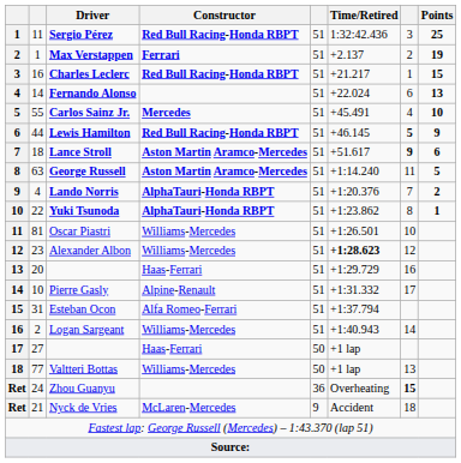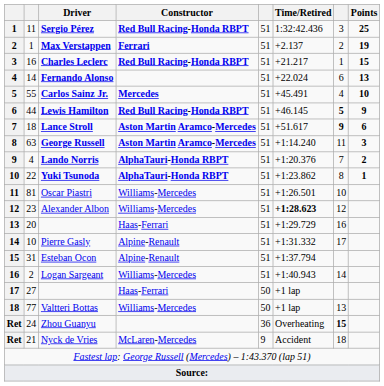 <table class="wikitable sortable" style="font-size: 85%;">
 <tr>
 <th scope="col"></th>
 <th scope="col"></th>
 <th scope="col">Driver</th>
 <th scope="col">Constructor</th>
 <th class="unsortable" scope="col"></th>
 <th class="unsortable" scope="col">Time/Retired</th>
 <th scope="col"></th>
 <th scope="col">Points</th>
 </tr>
 <tr>
 <th>1</th>
 <td align="center">11</td>
 <td data-sort-value="per"><strong> <a href='#'>Sergio Pérez</a></strong></td>
 <td><strong><a href='#'>Red Bull Racing</a>-<a href='#'>Honda RBPT</a></strong></td>
 <td>51</td>
 <td>1:32:42.436</td>
 <td align="center">3</td>
 <td align="center"><strong>25</strong></td>
 </tr>
 <tr>
 <th>2</th>
 <td align="center">1</td>
 <td data-sort-value="ver"><strong> <a href='#'>Max Verstappen</a></strong></td>
 <td><strong><a href='#'>Ferrari</a></strong></td>
 <td>51</td>
 <td>+2.137</td>
 <td align="center">2</td>
 <td align="center"><strong>19</strong></td>
 </tr>
 <tr>
 <th>3</th>
 <td align="center">16</td>
 <td data-sort-value="lec"> <strong><a href='#'>Charles Leclerc</a></strong></td>
 <td><strong><a href='#'>Red Bull Racing</a>-<a href='#'>Honda RBPT</a></strong></td>
 <td>51</td>
 <td>+21.217</td>
 <td align="center">1</td>
 <td align="center"><strong>15</strong></td>
 </tr>
 <tr>
 <th>4</th>
 <td align="center">14</td>
 <td data-sort-value="alo"><strong> <a href='#'>Fernando Alonso</a></strong></td>
 <td><strong></strong></td>
 <td>51</td>
 <td>+22.024</td>
 <td align="center">6</td>
 <td align="center"><strong>13</strong></td>
 </tr>
 <tr>
 <th>5</th>
 <td align="center">55</td>
 <td data-sort-value="sai"> <strong><a href='#'>Carlos Sainz Jr.</a></strong></td>
 <td><strong><a href='#'>Mercedes</a></strong></td>
 <td>51</td>
 <td>+45.491</td>
 <td align="center">4</td>
 <td align="center"><strong>10</strong></td>
 </tr>
 <tr>
 <th>6</th>
 <td align="center">44</td>
 <td data-sort-value="ham"><strong> <a href='#'>Lewis Hamilton</a></strong></td>
 <td><strong><a href='#'>Red Bull Racing</a>-<a href='#'>Honda RBPT</a></strong></td>
 <td>51</td>
 <td>+46.145</td>
 <td align="center"><strong>5</strong></td>
 <td align="center"><strong>9</strong></td>
 </tr>
 <tr>
 <th>7</th>
 <td align="center">18</td>
 <td data-sort-value="str"> <strong><a href='#'>Lance Stroll</a></strong></td>
 <td><strong><a href='#'>Aston Martin</a> <a href='#'>Aramco</a>-<a href='#'>Mercedes</a></strong></td>
 <td>51</td>
 <td>+51.617</td>
 <td align="center"><strong>9</strong></td>
 <td align="center"><strong>6</strong></td>
 </tr>
 <tr>
 <th>8</th>
 <td align="center">63</td>
 <td data-sort-value="rus"> <strong><a href='#'>George Russell</a></strong></td>
 <td><strong><a href='#'>Aston Martin</a> <a href='#'>Aramco</a>-<a href='#'>Mercedes</a></strong></td>
 <td>51</td>
 <td>+1:14.240</td>
 <td align="center">11</td>
-<td align="center"><strong>5</strong></td>
+<td align="center"><strong>3</strong></td>
 </tr>
 <tr>
 <th>9</th>
 <td align="center">4</td>
 <td data-sort-value="nor"> <strong><a href='#'>Lando Norris</a></strong></td>
 <td nowrap=""><strong><a href='#'>AlphaTauri</a>-<a href='#'>Honda RBPT</a></strong></td>
 <td>51</td>
 <td>+1:20.376</td>
 <td align="center">7</td>
 <td align="center"><strong>2</strong></td>
 </tr>
 <tr>
 <th>10</th>
 <td align="center">22</td>
 <td data-sort-value="tsu"> <strong><a href='#'>Yuki Tsunoda</a></strong></td>
 <td nowrap=""><strong><a href='#'>AlphaTauri</a>-<a href='#'>Honda RBPT</a></strong></td>
 <td>51</td>
 <td>+1:23.862</td>
 <td align="center">8</td>
 <td align="center"><strong>1</strong></td>
 </tr>
 <tr>
 <th>11</th>
 <td align="center">81</td>
 <td data-sort-value="pia"> <a href='#'>Oscar Piastri</a></td>
 <td><a href='#'>Williams</a>-<a href='#'>Mercedes</a></td>
 <td>51</td>
 <td>+1:26.501</td>
 <td align="center">10</td>
 <td></td>
 </tr>
 <tr>
 <th>12</th>
 <td align="center">23</td>
 <td data-sort-value="alb"> <a href='#'>Alexander Albon</a></td>
 <td><a href='#'>Williams</a>-<a href='#'>Mercedes</a></td>
 <td>51</td>
 <td><strong>+1:28.623</strong></td>
 <td align="center">12</td>
 <td></td>
 </tr>
 <tr>
 <th>13</th>
 <td align="center">20</td>
 <td data-sort-value="mag"></td>
 <td><a href='#'>Haas</a>-<a href='#'>Ferrari</a></td>
 <td>51</td>
 <td>+1:29.729</td>
 <td align="center">16</td>
 <td></td>
 </tr>
 <tr>
 <th>14</th>
 <td align="center">10</td>
 <td data-sort-value="gas"> <a href='#'>Pierre Gasly</a></td>
 <td><a href='#'>Alpine</a>-<a href='#'>Renault</a></td>
 <td>51</td>
 <td>+1:31.332</td>
 <td align="center">17</td>
 <td></td>
 </tr>
 <tr>
 <th>15</th>
 <td align="center">31</td>
 <td data-sort-value="oco"> <a href='#'>Esteban Ocon</a></td>
-<td nowrap=""><a href='#'>Alfa Romeo</a>-<a href='#'>Ferrari</a></td>
+<td><a href='#'>Alpine</a>-<a href='#'>Renault</a></td>
 <td>51</td>
 <td>+1:37.794</td>
 <td align="center"></td>
 <td></td>
 </tr>
 <tr>
 <th>16</th>
 <td align="center">2</td>
 <td data-sort-value="sar"> <a href='#'>Logan Sargeant</a></td>
 <td nowrap=""><a href='#'>Williams</a>-<a href='#'>Mercedes</a></td>
 <td>51</td>
 <td>+1:40.943</td>
 <td align="center">14</td>
 <td></td>
 </tr>
 <tr>
 <th>17</th>
 <td align="center">27</td>
 <td data-sort-value="hul"></td>
 <td><a href='#'>Haas</a>-<a href='#'>Ferrari</a></td>
 <td>50</td>
 <td>+1 lap</td>
 <td align="center"></td>
 <td></td>
 </tr>
 <tr>
 <th>18</th>
 <td align="center">77</td>
 <td data-sort-value="bot"> <a href='#'>Valtteri Bottas</a></td>
 <td nowrap=""><a href='#'>Williams</a>-<a href='#'>Mercedes</a></td>
 <td>50</td>
 <td>+1 lap</td>
 <td align="center">13</td>
 <td></td>
 </tr>
 <tr>
 <th>Ret</th>
 <td align="center">24</td>
 <td data-sort-value="zho"> <a href='#'>Zhou Guanyu</a></td>
 <td></td>
 <td>36</td>
 <td>Overheating</td>
 <td align="center"><strong>15</strong></td>
 <td></td>
 </tr>
 <tr>
 <th>Ret</th>
 <td align="center">21</td>
 <td data-sort-value="dev"> <a href='#'>Nyck de Vries</a></td>
 <td><a href='#'>McLaren</a>-<a href='#'>Mercedes</a></td>
 <td>9</td>
 <td>Accident</td>
 <td align="center">18</td>
 <td></td>
 </tr>
 <tr class="sortbottom">
 <td colspan="8" align="center"><em><a href='#'>Fastest lap</a>:</em>  <em><a href='#'>George Russell</a> (<a href='#'>Mercedes</a>) – 1:43.370 (lap 51)</em></td>
 </tr>
 <tr>
 <td colspan="8" style="background-color:#eaecf0;text-align:center"><strong>Source:</strong></td>
 </tr>
 </table>
